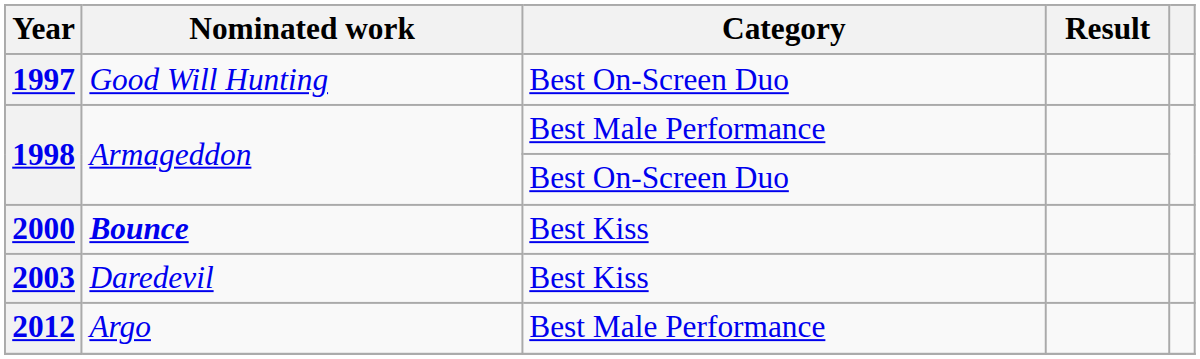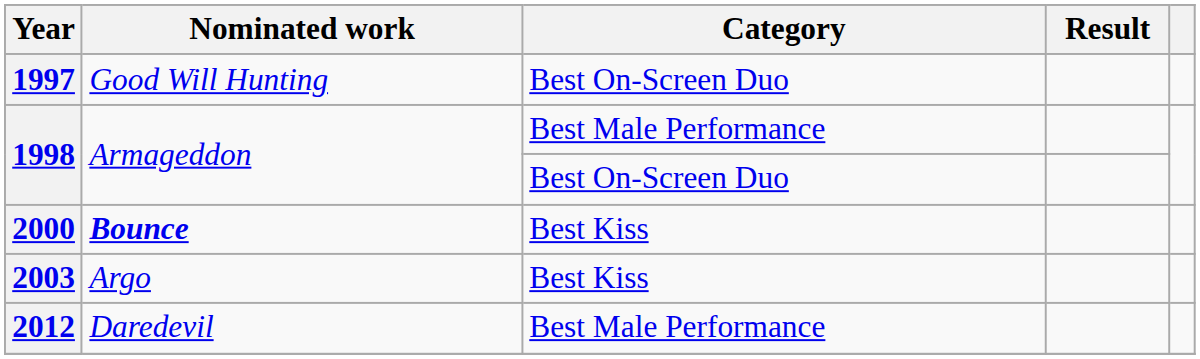 <table class=wikitable>
 <tr>
 <th scope="col" style="width:1em;">Year</th>
 <th scope="col" style="width:30em;">Nominated work</th>
 <th scope="col" style="width:38em;">Category</th>
 <th scope="col" style="width:5em;">Result</th>
 <th scope="col" style="width:1em;"></th>
 </tr>
 <tr>
 <th scope="row"><a href='#'>1997</a></th>
 <td><em><a href='#'>Good Will Hunting</a></em></td>
 <td><a href='#'>Best On-Screen Duo</a></td>
 <td></td>
 <td style="text-align:center;"></td>
 </tr>
 <tr>
 <th scope="row" rowspan="2"><a href='#'>1998</a></th>
 <td rowspan="2"><em><a href='#'>Armageddon</a></em></td>
 <td><a href='#'>Best Male Performance</a></td>
 <td></td>
 <td rowspan="2" style="text-align:center;"></td>
 </tr>
 <tr>
 <td><a href='#'>Best On-Screen Duo</a></td>
 <td></td>
 </tr>
 <tr>
 <th scope="row"><a href='#'>2000</a></th>
 <td><strong><em><a href='#'>Bounce</a></em></strong></td>
 <td><a href='#'>Best Kiss</a> </td>
 <td></td>
 <td style="text-align:center;"></td>
 </tr>
 <tr>
 <th scope="row"><a href='#'>2003</a></th>
-<td><em><a href='#'>Daredevil</a></em></td>
+<td><em><a href='#'>Argo</a></em></td>
 <td><a href='#'>Best Kiss</a> </td>
 <td></td>
 <td style="text-align:center;"></td>
 </tr>
 <tr>
 <th scope="row"><a href='#'>2012</a></th>
-<td><em><a href='#'>Argo</a></em></td>
+<td><em><a href='#'>Daredevil</a></em></td>
 <td><a href='#'>Best Male Performance</a></td>
 <td></td>
 <td style="text-align:center;"></td>
 </tr>
 <tr>
 </tr>
 </table>
